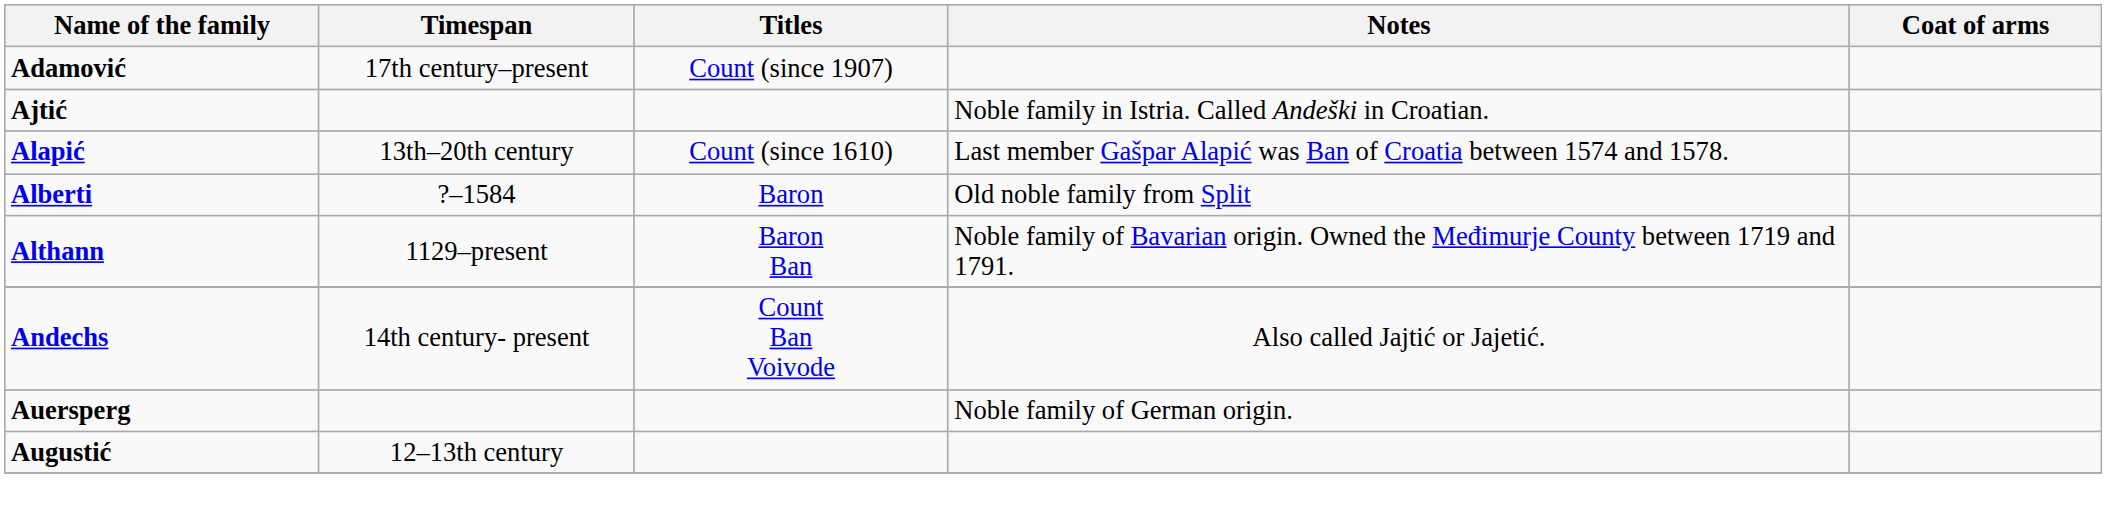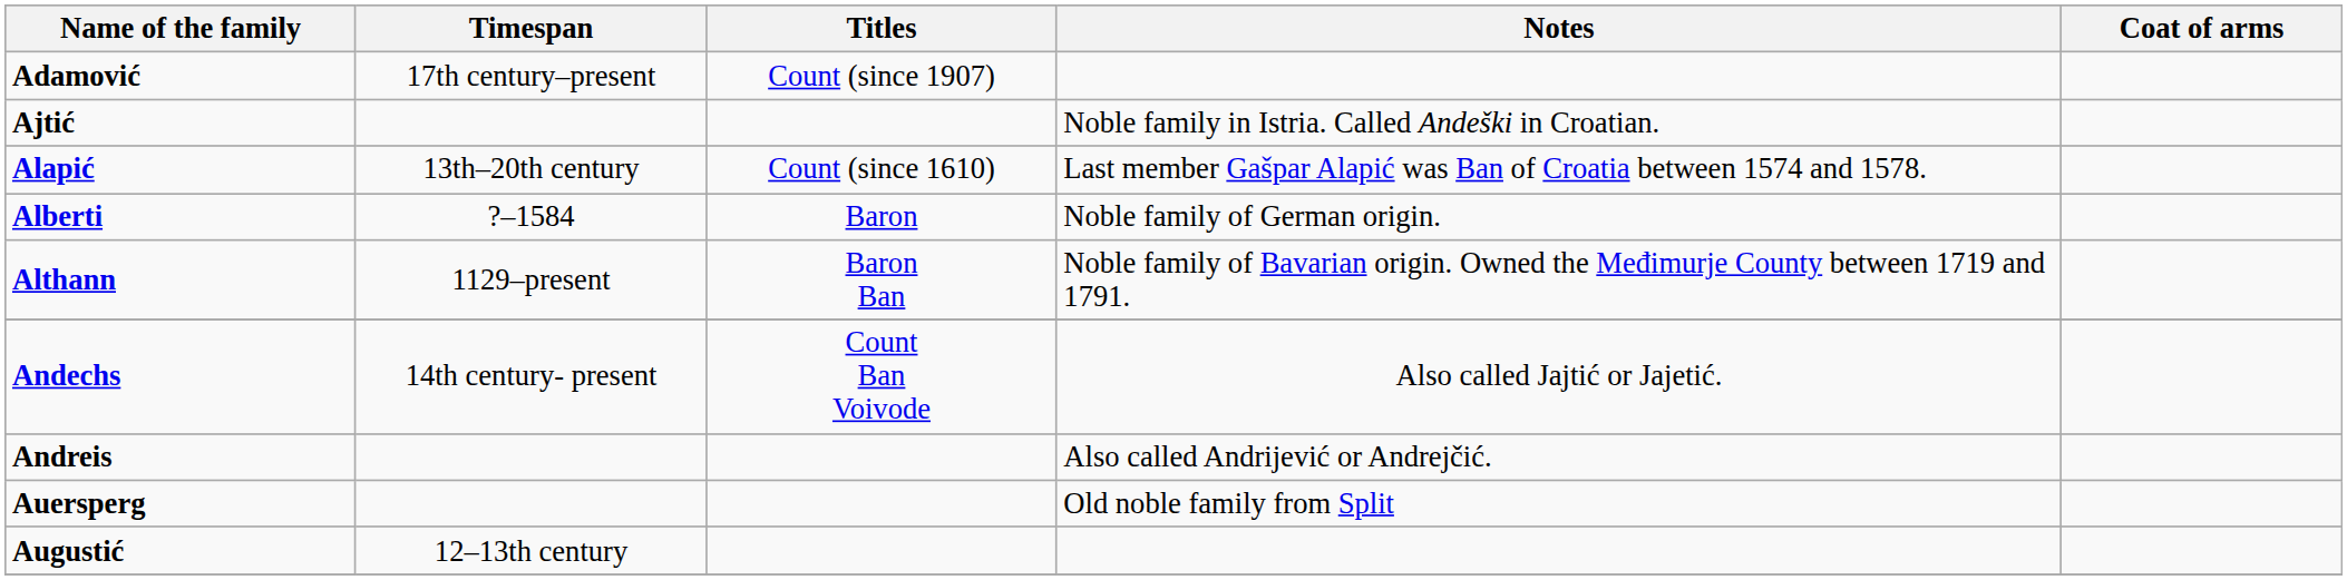 <table class="wikitable" style="text-align:center" width=100%>
 <tr>
 <th bgcolor="gold" ! width="15%">Name of the family</th>
 <th bgcolor="silver" ! width="15%">Timespan</th>
 <th bgcolor="silver" ! width="15%">Titles</th>
 <th bgcolor="silver" ! width="43%">Notes</th>
 <th bgcolor="silver" ! width="12%">Coat of arms</th>
 </tr>
 <tr>
 <td align="left"><strong>Adamović</strong></td>
 <td>17th century–present</td>
 <td align="center"><a href='#'>Count</a> (since 1907)</td>
 <td></td>
 <td align="center"></td>
 </tr>
 <tr>
 <td align="left"><strong>Ajtić</strong></td>
 <td></td>
 <td></td>
 <td align="left">Noble family in Istria. Called <em>Andeški</em> in Croatian.</td>
 <td></td>
 </tr>
 <tr>
 <td align="left"><a href='#'><strong>Alapić</strong></a></td>
 <td align="center">13th–20th century</td>
 <td align="center"><a href='#'>Count</a> (since 1610)</td>
 <td align="left">Last member <a href='#'>Gašpar Alapić</a> was <a href='#'>Ban</a> of <a href='#'>Croatia</a> between 1574 and 1578.</td>
 <td align="center"></td>
 </tr>
 <tr>
 <td align="left"><a href='#'><strong>Alberti</strong></a></td>
 <td align="center">?–1584</td>
 <td><a href='#'>Baron</a></td>
-<td align="left">Old noble family from <a href='#'>Split</a></td>
+<td align="left">Noble family of German origin.</td>
 <td align="center"></td>
 </tr>
 <tr>
 <td align="left"><strong><a href='#'>Althann</a></strong></td>
 <td align="center">1129–present</td>
 <td align="center"><a href='#'>Baron</a><br><a href='#'>Ban</a></td>
 <td align="left">Noble family of <a href='#'>Bavarian</a> origin. Owned the <a href='#'>Međimurje County</a> between 1719 and 1791.</td>
 <td align="center"></td>
 </tr>
 <tr>
 </tr>
 <tr>
 <td align="left"><a href='#'><strong>Andechs</strong></a></td>
 <td>14th century- present</td>
 <td align="center"><a href='#'>Count</a><br><a href='#'>Ban</a><br><a href='#'>Voivode</a></td>
 <td>Also called Jajtić or Jajetić.</td>
 <td align="center"></td>
 </tr>
 <tr>
+<td align="left"><strong>Andreis</strong></td>
+<td></td>
+<td></td>
+<td align="left">Also called Andrijević or Andrejčić.</td>
+<td align="center"></td>
+</tr>
+<tr>
 <td align="left"><strong>Auersperg</strong></td>
 <td></td>
 <td></td>
-<td align="left">Noble family of German origin.</td>
+<td align="left">Old noble family from <a href='#'>Split</a></td>
 <td align="center"></td>
 </tr>
 <tr>
 <td align="left"><strong>Augustić</strong></td>
 <td align="center">12–13th century</td>
 <td></td>
 <td></td>
 <td align="center"></td>
 </tr>
 <tr>
 </tr>
 </table>
